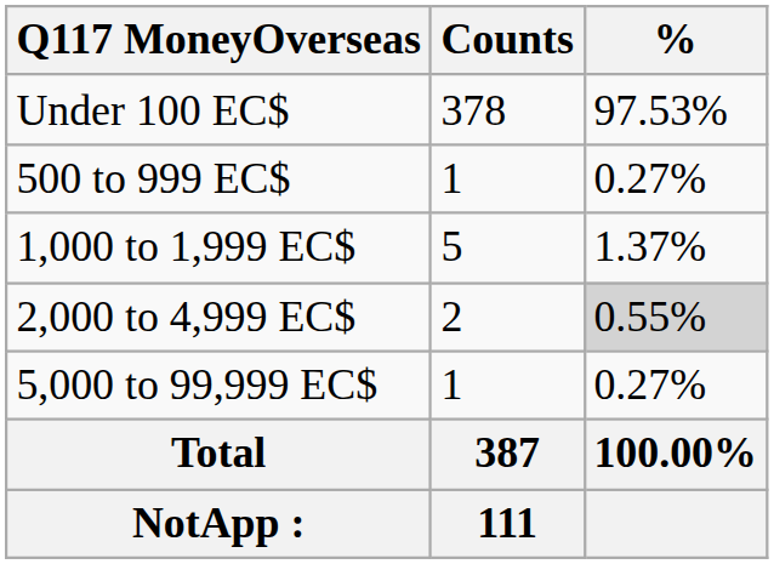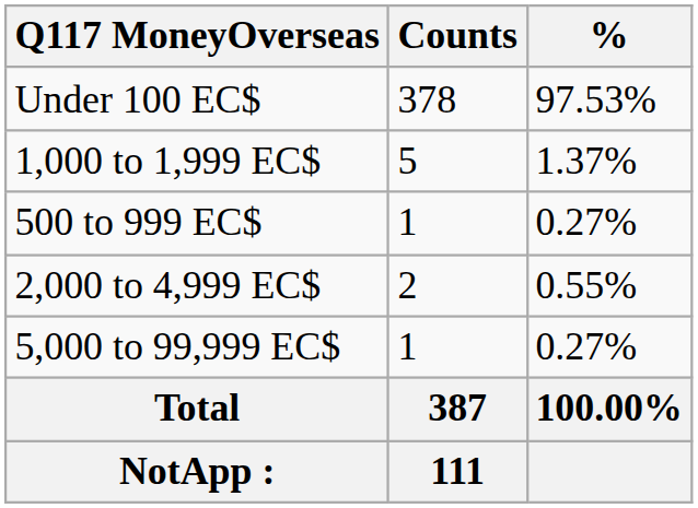 <table class="wikitable sortable">
 <tr>
 <th>Q117 MoneyOverseas</th>
 <th>Counts</th>
 <th>%</th>
 </tr>
 <tr>
 <td>Under 100 EC$</td>
 <td>378</td>
 <td>97.53%</td>
 </tr>
 <tr>
+<td>1,000 to 1,999 EC$</td>
+<td>5</td>
+<td>1.37%</td>
+</tr>
+<tr>
 <td>500 to 999 EC$</td>
 <td>1</td>
 <td>0.27%</td>
 </tr>
 <tr>
-<td>1,000 to 1,999 EC$</td>
-<td>5</td>
-<td>1.37%</td>
-</tr>
-<tr>
 <td>2,000 to 4,999 EC$</td>
 <td>2</td>
-<td style="background: lightgrey;">0.55%</td>
+<td>0.55%</td>
 </tr>
 <tr>
 <td>5,000 to 99,999 EC$</td>
 <td>1</td>
 <td>0.27%</td>
 </tr>
 <tr>
 <th>Total</th>
 <th>387</th>
 <th>100.00%</th>
 </tr>
 <tr>
 <th>NotApp :</th>
 <th>111</th>
 <th></th>
 </tr>
 </table>
